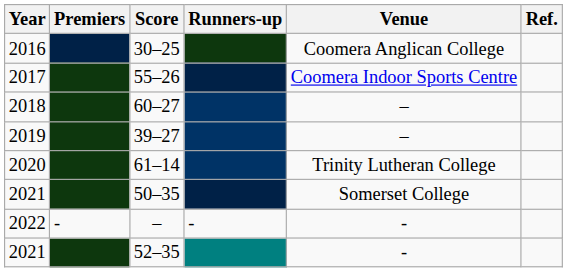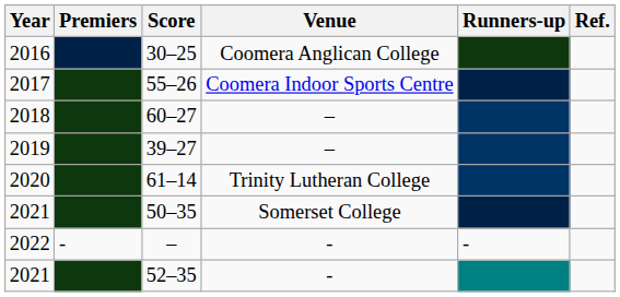 <table class="wikitable sortable" style="text-align:left">
 <tr>
 <th>Year</th>
 <th>Premiers</th>
 <th class="unsortable">Score</th>
+<th>Venue</th>
 <th>Runners-up</th>
-<th>Venue</th>
 <th class="unsortable">Ref.</th>
 </tr>
 <tr>
 <td align=center>2016</td>
 <td bgcolor="#002147" div style="text-align: center;"></td>
 <td align=center>30–25</td>
+<td align=center>Coomera Anglican College</td>
 <td bgcolor="#0d370d" div style="text-align: center;"></td>
-<td align=center>Coomera Anglican College</td>
 <td align=center></td>
 </tr>
 <tr>
 <td align=center>2017</td>
 <td bgcolor="#0d370d" div style="text-align: center;"></td>
 <td align=center>55–26</td>
+<td align=center><a href='#'>Coomera Indoor Sports Centre</a></td>
 <td bgcolor="#002147" div style="text-align: center;"></td>
-<td align=center><a href='#'>Coomera Indoor Sports Centre</a></td>
 <td align=center></td>
 </tr>
 <tr>
 <td align=center>2018</td>
 <td bgcolor="#0d370d" div style="text-align: center;"></td>
 <td align=center>60–27</td>
+<td align=center>–</td>
 <td bgcolor="#003366" div style="text-align: center;"></td>
-<td align=center>–</td>
 <td align=center></td>
 </tr>
 <tr>
 <td align=center>2019</td>
 <td bgcolor="#0d370d" div style="text-align: center;"></td>
 <td align=center>39–27</td>
+<td align=center>–</td>
 <td bgcolor="#003366" div style="text-align: center;"></td>
-<td align=center>–</td>
 <td align=center></td>
 </tr>
 <tr>
 <td align=center>2020</td>
 <td bgcolor="#0d370d" div style="text-align: center;"></td>
 <td align=center>61–14</td>
+<td align=center>Trinity Lutheran College</td>
 <td bgcolor="#003366" div style="text-align: center;"></td>
-<td align=center>Trinity Lutheran College</td>
 <td align=center></td>
 </tr>
 <tr>
 <td align=center>2021</td>
 <td bgcolor="#0d370d" div style="text-align: center;"></td>
 <td align=center>50–35</td>
+<td align=center>Somerset College</td>
 <td bgcolor="#002147" div style="text-align: center;"></td>
-<td align=center>Somerset College</td>
 <td align=center></td>
 </tr>
 <tr>
 <td align=center>2022</td>
 <td>-</td>
 <td align=center>–</td>
+<td align=center>-</td>
 <td>-</td>
-<td align=center>-</td>
 <td align=center></td>
 </tr>
 <tr>
 <td align=center>2021</td>
 <td bgcolor="#0d370d" div style="text-align: center;"></td>
 <td align=center>52–35</td>
+<td align=center>-</td>
 <td bgcolor="#008080" div style="text-align: center;"></td>
-<td align=center>-</td>
 <td align=center></td>
 </tr>
 </table>
